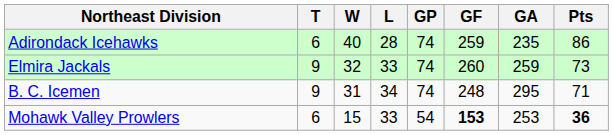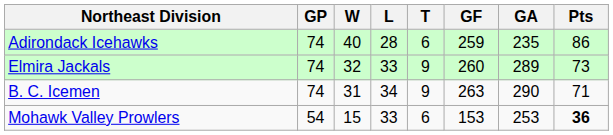 <table class="wikitable">
 <tr>
 <th width="40%" bgcolor="#e0e0e0">Northeast Division</th>
-<th width="5%" bgcolor="#e0e0e0">T</th>
+<th width="5%" bgcolor="#e0e0e0">GP</th>
 <th width="5%" bgcolor="#e0e0e0">W</th>
 <th width="5%" bgcolor="#e0e0e0">L</th>
-<th width="5%" bgcolor="#e0e0e0">GP</th>
+<th width="5%" bgcolor="#e0e0e0">T</th>
 <th width="7.5%" bgcolor="#e0e0e0">GF</th>
 <th width="7.5%" bgcolor="#e0e0e0">GA</th>
 <th width="7.5%" bgcolor="#e0e0e0">Pts</th>
 </tr>
 <tr align="center" bgcolor="#CCFFCC">
 <td align="left"><a href='#'>Adirondack Icehawks</a></td>
-<td>6</td>
+<td>74</td>
 <td>40</td>
 <td>28</td>
-<td>74</td>
+<td>6</td>
 <td>259</td>
 <td>235</td>
 <td>86</td>
 </tr>
 <tr align="center" bgcolor="#CCFFCC">
 <td align="left"><a href='#'>Elmira Jackals</a></td>
-<td>9</td>
+<td>74</td>
 <td>32</td>
 <td>33</td>
-<td>74</td>
+<td>9</td>
 <td>260</td>
-<td>259</td>
+<td>289</td>
 <td>73</td>
 </tr>
 <tr align="center">
 <td align="left"><a href='#'>B. C. Icemen</a></td>
-<td>9</td>
+<td>74</td>
 <td>31</td>
 <td>34</td>
-<td>74</td>
-<td>248</td>
-<td>295</td>
+<td>9</td>
+<td>263</td>
+<td>290</td>
 <td>71</td>
 </tr>
 <tr align="center">
 <td align="left"><a href='#'>Mohawk Valley Prowlers</a></td>
-<td>6</td>
+<td>54</td>
 <td>15</td>
 <td>33</td>
-<td>54</td>
-<td><strong>153</strong></td>
+<td>6</td>
+<td>153</td>
 <td>253</td>
 <td><strong>36</strong></td>
 </tr>
 </table>
